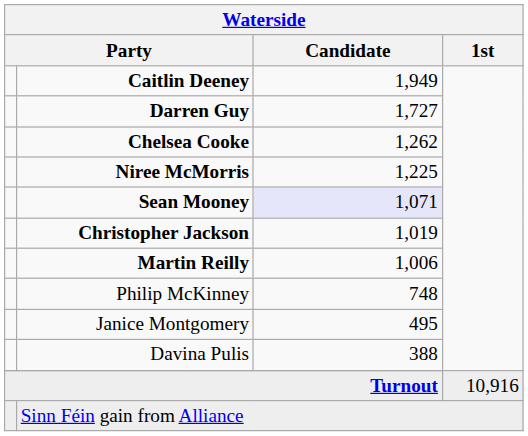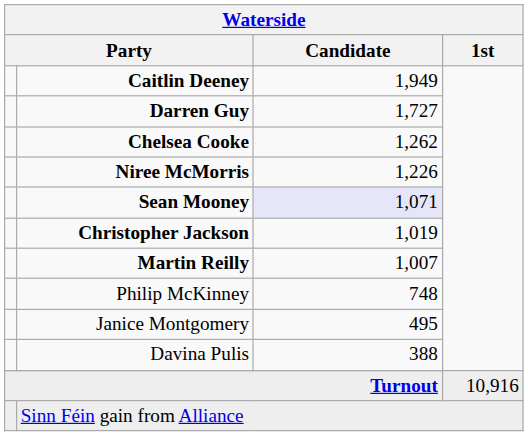 <table class="wikitable">
 <tr>
 <th colspan="4" align="center"><a href='#'>Waterside</a></th>
 </tr>
 <tr>
 <th colspan="2" align="center" width=200>Party</th>
 <th width=150>Candidate</th>
 <th width=60>1st </th>
 </tr>
 <tr>
 <td></td>
 <td align="right"><strong>Caitlin Deeney</strong></td>
 <td align="right">1,949</td>
 </tr>
 <tr>
 <td></td>
 <td align="right"><strong>Darren Guy</strong></td>
 <td align="right">1,727</td>
 </tr>
 <tr>
 <td></td>
 <td align="right"><strong>Chelsea Cooke</strong></td>
 <td align="right">1,262</td>
 </tr>
 <tr>
 <td></td>
 <td align="right"><strong>Niree McMorris</strong></td>
-<td align="right">1,225</td>
+<td align="right">1,226</td>
 </tr>
 <tr>
 <td></td>
 <td align="right"><strong>Sean Mooney</strong></td>
 <td align="right" style="background: lavender;">1,071</td>
 </tr>
 <tr>
 <td></td>
 <td align="right"><strong>Christopher Jackson</strong></td>
 <td align="right">1,019</td>
 </tr>
 <tr>
 <td></td>
 <td align="right"><strong>Martin Reilly</strong></td>
-<td align="right">1,006</td>
+<td align="right">1,007</td>
 </tr>
 <tr>
 <td></td>
 <td align="right">Philip McKinney</td>
 <td align="right">748</td>
 </tr>
 <tr>
 <td></td>
 <td align="right">Janice Montgomery</td>
 <td align="right">495</td>
 </tr>
 <tr>
 <td></td>
 <td align="right">Davina Pulis</td>
 <td align="right">388</td>
 </tr>
 <tr>
 </tr>
 <tr bgcolor="EEEEEE">
 <td colspan=3 align="right"><strong><a href='#'>Turnout</a></strong></td>
 <td align="right">10,916</td>
 </tr>
 <tr bgcolor="EEEEEE">
 <td bgcolor=></td>
 <td colspan=4 bgcolor="EEEEEE"><a href='#'>Sinn Féin</a> gain from <a href='#'>Alliance</a></td>
 </tr>
 </table>
